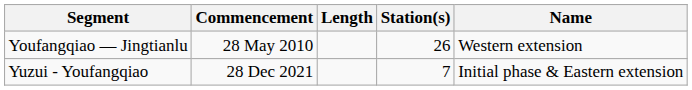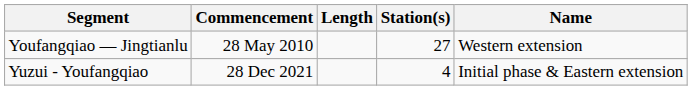 <table class="wikitable" style="border-collapse: collapse; text-align: right;">
 <tr>
 <th>Segment</th>
 <th>Commencement</th>
 <th>Length</th>
 <th>Station(s)</th>
 <th>Name</th>
 </tr>
 <tr>
 <td style="text-align: left;">Youfangqiao — Jingtianlu</td>
 <td>28 May 2010</td>
 <td></td>
-<td>26</td>
+<td>27</td>
 <td style="text-align: left;">Western extension</td>
 </tr>
 <tr>
 <td style="text-align: left;">Yuzui - Youfangqiao</td>
 <td>28 Dec 2021</td>
 <td></td>
-<td>7</td>
+<td>4</td>
 <td style="text-align: left;">Initial phase & Eastern extension</td>
 </tr>
 </table>
